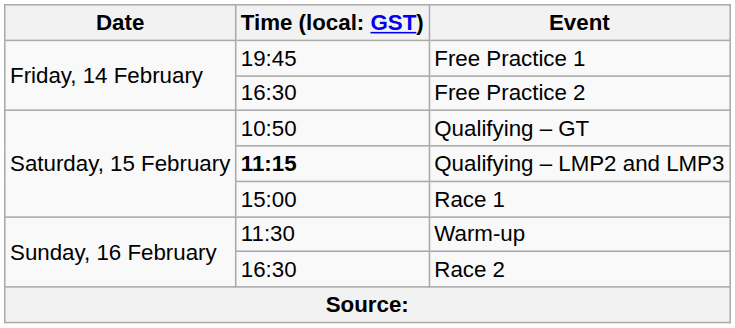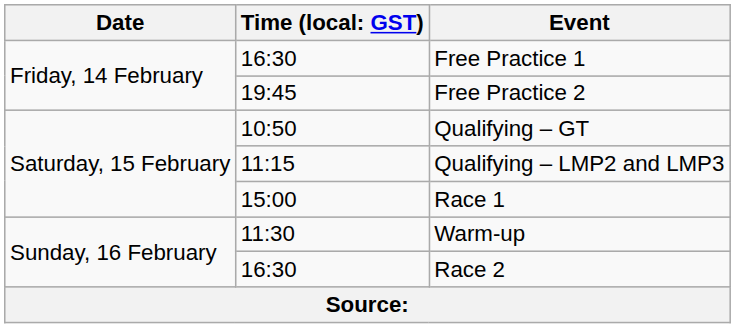 <table class="wikitable" style="font-size: 90%;">
 <tr>
 <th>Date</th>
 <th>Time (local: <a href='#'>GST</a>)</th>
 <th>Event</th>
 </tr>
 <tr>
 <td rowspan="2">Friday, 14 February</td>
-<td>19:45</td>
+<td>16:30</td>
 <td>Free Practice 1</td>
 </tr>
 <tr>
-<td>16:30</td>
+<td>19:45</td>
 <td>Free Practice 2</td>
 </tr>
 <tr>
 <td rowspan="3">Saturday, 15 February</td>
 <td>10:50</td>
 <td>Qualifying – GT</td>
 </tr>
 <tr>
-<td><strong>11:15</strong></td>
+<td>11:15</td>
 <td>Qualifying – LMP2 and LMP3</td>
 </tr>
 <tr>
 <td>15:00</td>
 <td>Race 1</td>
 </tr>
 <tr>
 <td rowspan="2">Sunday, 16 February</td>
 <td>11:30</td>
 <td>Warm-up</td>
 </tr>
 <tr>
 <td>16:30</td>
 <td>Race 2</td>
 </tr>
 <tr>
 <th colspan="3">Source:</th>
 </tr>
 </table>
